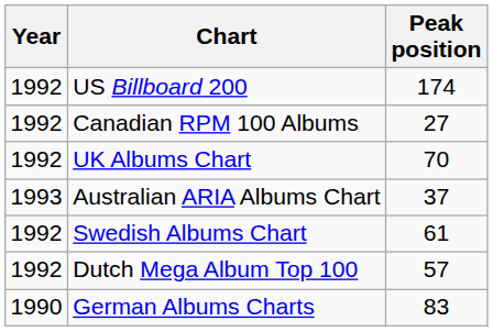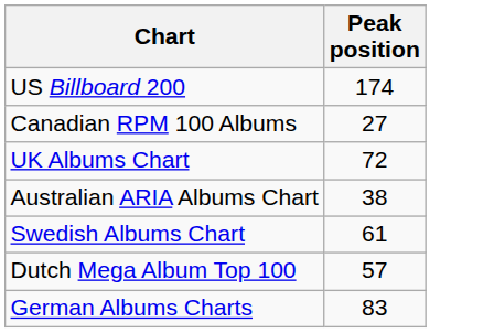 <table class="wikitable sortable">
 <tr>
-<th>Year</th>
 <th>Chart</th>
 <th>Peak<br>position</th>
 </tr>
 <tr>
-<td>1992</td>
 <td>US <a href='#'><em>Billboard</em> 200</a></td>
 <td style="text-align:center">174</td>
 </tr>
 <tr>
-<td>1992</td>
 <td>Canadian <a href='#'>RPM</a> 100 Albums</td>
 <td style="text-align:center">27</td>
 </tr>
 <tr>
-<td>1992</td>
 <td><a href='#'>UK Albums Chart</a></td>
-<td style="text-align:center">70</td>
+<td style="text-align:center">72</td>
 </tr>
 <tr>
-<td>1993</td>
 <td>Australian <a href='#'>ARIA</a> Albums Chart</td>
-<td style="text-align:center">37</td>
+<td style="text-align:center">38</td>
 </tr>
 <tr>
-<td>1992</td>
 <td><a href='#'>Swedish Albums Chart</a></td>
 <td style="text-align:center">61</td>
 </tr>
 <tr>
-<td>1992</td>
 <td>Dutch <a href='#'>Mega Album Top 100</a></td>
 <td style="text-align:center">57</td>
 </tr>
 <tr>
-<td>1990</td>
 <td><a href='#'>German Albums Charts</a></td>
 <td style="text-align:center">83</td>
 </tr>
 </table>
